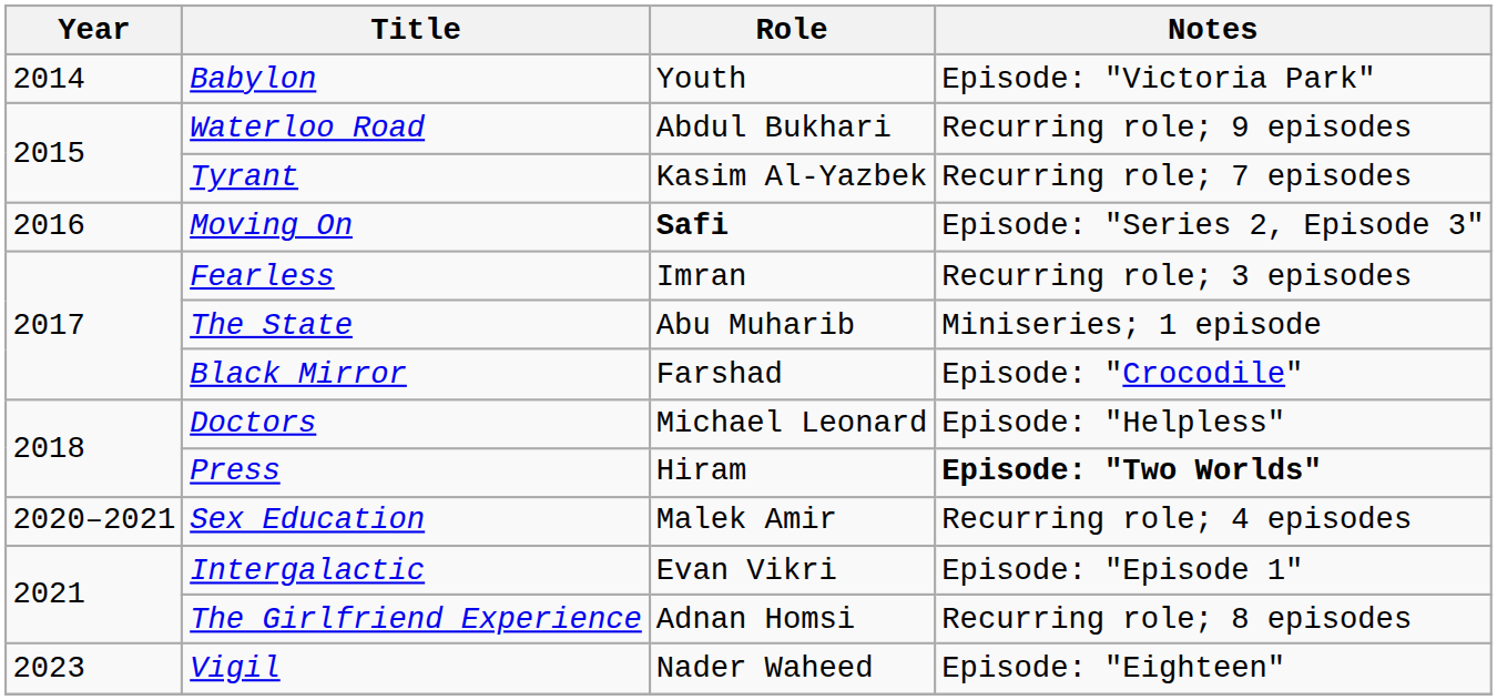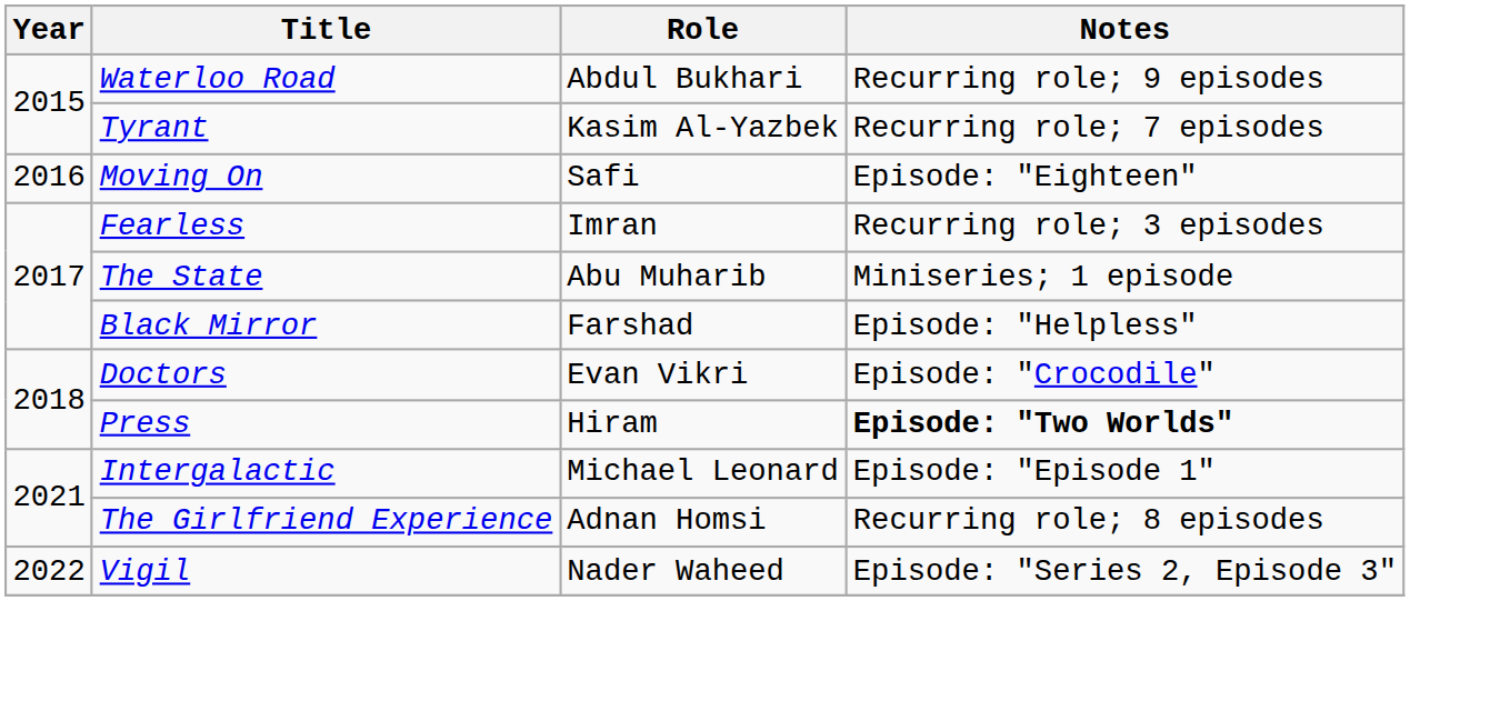 <table class="wikitable sortable">
 <tr>
 <th>Year</th>
 <th>Title</th>
 <th>Role</th>
 <th>Notes</th>
-</tr>
-<tr>
-<td>2014</td>
-<td><em><a href='#'>Babylon</a></em></td>
-<td>Youth</td>
-<td>Episode: "Victoria Park"</td>
 </tr>
 <tr>
 <td rowspan="2">2015</td>
 <td><em><a href='#'>Waterloo Road</a></em></td>
 <td>Abdul Bukhari</td>
 <td>Recurring role; 9 episodes</td>
 </tr>
 <tr>
 <td><em><a href='#'>Tyrant</a></em></td>
 <td>Kasim Al-Yazbek</td>
 <td>Recurring role; 7 episodes</td>
 </tr>
 <tr>
 <td>2016</td>
 <td><em><a href='#'>Moving On</a></em></td>
-<td><strong>Safi</strong></td>
-<td>Episode: "Series 2, Episode 3"</td>
+<td>Safi</td>
+<td>Episode: "Eighteen"</td>
 </tr>
 <tr>
 <td rowspan="3">2017</td>
 <td><em><a href='#'>Fearless</a></em></td>
 <td>Imran</td>
 <td>Recurring role; 3 episodes</td>
 </tr>
 <tr>
 <td><em><a href='#'>The State</a></em></td>
 <td>Abu Muharib</td>
 <td>Miniseries; 1 episode</td>
 </tr>
 <tr>
 <td><em><a href='#'>Black Mirror</a></em></td>
 <td>Farshad</td>
-<td>Episode: "<a href='#'>Crocodile</a>"</td>
+<td>Episode: "Helpless"</td>
 </tr>
 <tr>
 <td rowspan="2">2018</td>
 <td><em><a href='#'>Doctors</a></em></td>
-<td>Michael Leonard</td>
-<td>Episode: "Helpless"</td>
+<td>Evan Vikri</td>
+<td>Episode: "<a href='#'>Crocodile</a>"</td>
 </tr>
 <tr>
 <td><em><a href='#'>Press</a></em></td>
 <td>Hiram</td>
 <td><strong>Episode: "Two Worlds"</strong></td>
 </tr>
 <tr>
-<td>2020–2021</td>
-<td><em><a href='#'>Sex Education</a></em></td>
-<td>Malek Amir</td>
-<td>Recurring role; 4 episodes</td>
-</tr>
-<tr>
 <td rowspan="2">2021</td>
 <td><em><a href='#'>Intergalactic</a></em></td>
-<td>Evan Vikri</td>
+<td>Michael Leonard</td>
 <td>Episode: "Episode 1"</td>
 </tr>
 <tr>
 <td><em><a href='#'>The Girlfriend Experience</a></em></td>
 <td>Adnan Homsi</td>
 <td>Recurring role; 8 episodes</td>
 </tr>
 <tr>
-<td>2023</td>
+<td>2022</td>
 <td><em><a href='#'>Vigil</a></em></td>
 <td>Nader Waheed</td>
-<td>Episode: "Eighteen"</td>
+<td>Episode: "Series 2, Episode 3"</td>
 </tr>
 <tr>
 </tr>
 </table>
